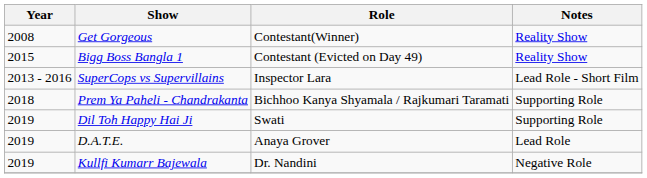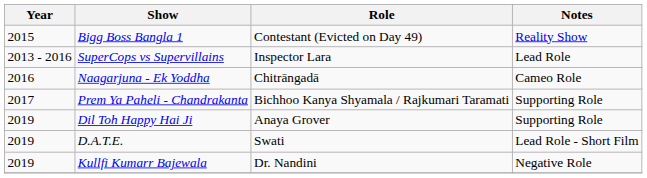 <table class="wikitable sortable">
 <tr>
 <th>Year</th>
 <th>Show</th>
 <th>Role</th>
 <th>Notes</th>
-</tr>
-<tr>
-<td>2008</td>
-<td><em><a href='#'>Get Gorgeous</a></em></td>
-<td>Contestant(Winner)</td>
-<td><a href='#'>Reality Show</a></td>
 </tr>
 <tr>
 <td>2015</td>
 <td><em><a href='#'>Bigg Boss Bangla 1</a></em></td>
 <td>Contestant (Evicted on Day 49)</td>
 <td><a href='#'>Reality Show</a></td>
 </tr>
 <tr>
 <td>2013 - 2016</td>
 <td><em><a href='#'>SuperCops vs Supervillains</a></em></td>
 <td>Inspector Lara</td>
-<td>Lead Role - Short Film</td>
+<td>Lead Role</td>
 </tr>
 <tr>
-<td>2018</td>
+<td>2016</td>
+<td><em><a href='#'>Naagarjuna - Ek Yoddha</a></em></td>
+<td>Chitrāngadā</td>
+<td>Cameo Role</td>
+</tr>
+<tr>
+<td>2017</td>
 <td><em><a href='#'>Prem Ya Paheli - Chandrakanta</a></em></td>
 <td>Bichhoo Kanya Shyamala / Rajkumari Taramati</td>
 <td>Supporting Role</td>
 </tr>
 <tr>
 <td>2019</td>
 <td><em><a href='#'>Dil Toh Happy Hai Ji</a></em></td>
-<td>Swati</td>
+<td>Anaya Grover</td>
 <td>Supporting Role</td>
 </tr>
 <tr>
 <td>2019</td>
 <td><em>D.A.T.E.</em></td>
-<td>Anaya Grover</td>
-<td>Lead Role</td>
+<td>Swati</td>
+<td>Lead Role - Short Film</td>
 </tr>
 <tr>
 <td>2019</td>
 <td><em><a href='#'>Kullfi Kumarr Bajewala</a></em></td>
 <td>Dr. Nandini</td>
 <td>Negative Role</td>
 </tr>
 <tr>
 </tr>
 </table>
